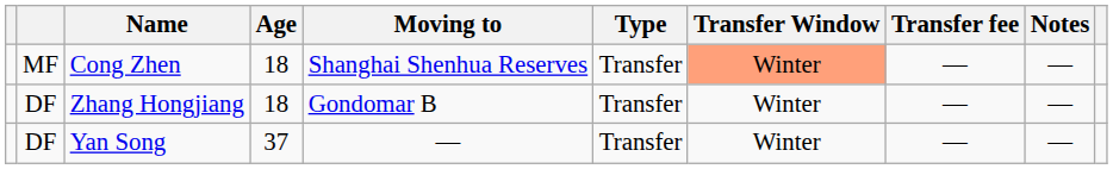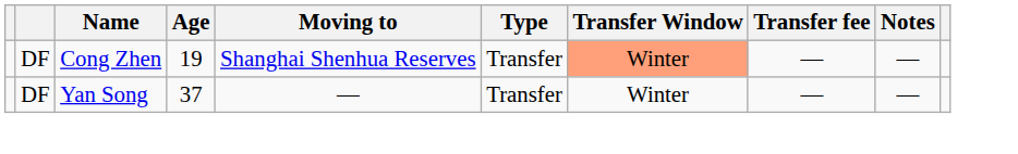 <table class="wikitable" style="text-align: center ">
 <tr>
 <th></th>
 <th></th>
 <th>Name</th>
 <th>Age</th>
 <th>Moving to</th>
 <th>Type</th>
 <th>Transfer Window</th>
 <th>Transfer fee</th>
 <th>Notes</th>
 <th></th>
 </tr>
 <tr>
 <td></td>
-<td>MF</td>
+<td align="center">DF</td>
 <td align="left"> <a href='#'>Cong Zhen</a></td>
-<td>18</td>
+<td>19</td>
 <td align="left"> <a href='#'>Shanghai Shenhua Reserves</a></td>
 <td>Transfer</td>
 <td style="background: lightsalmon;">Winter</td>
-<td>—</td>
-<td>—</td>
-<td></td>
-</tr>
-<tr>
-<td align="center"></td>
-<td align="center">DF</td>
-<td align="left"> <a href='#'>Zhang Hongjiang</a></td>
-<td align="center">18</td>
-<td align="left"> <a href='#'>Gondomar</a> B</td>
-<td>Transfer</td>
-<td>Winter</td>
 <td>—</td>
 <td>—</td>
 <td></td>
 </tr>
 <tr>
 <td align="center"></td>
 <td align="center">DF</td>
 <td align="left"> <a href='#'>Yan Song</a></td>
 <td align="center">37</td>
 <td>—</td>
 <td>Transfer</td>
 <td>Winter</td>
 <td>—</td>
 <td>—</td>
 <td></td>
 </tr>
 </table>
